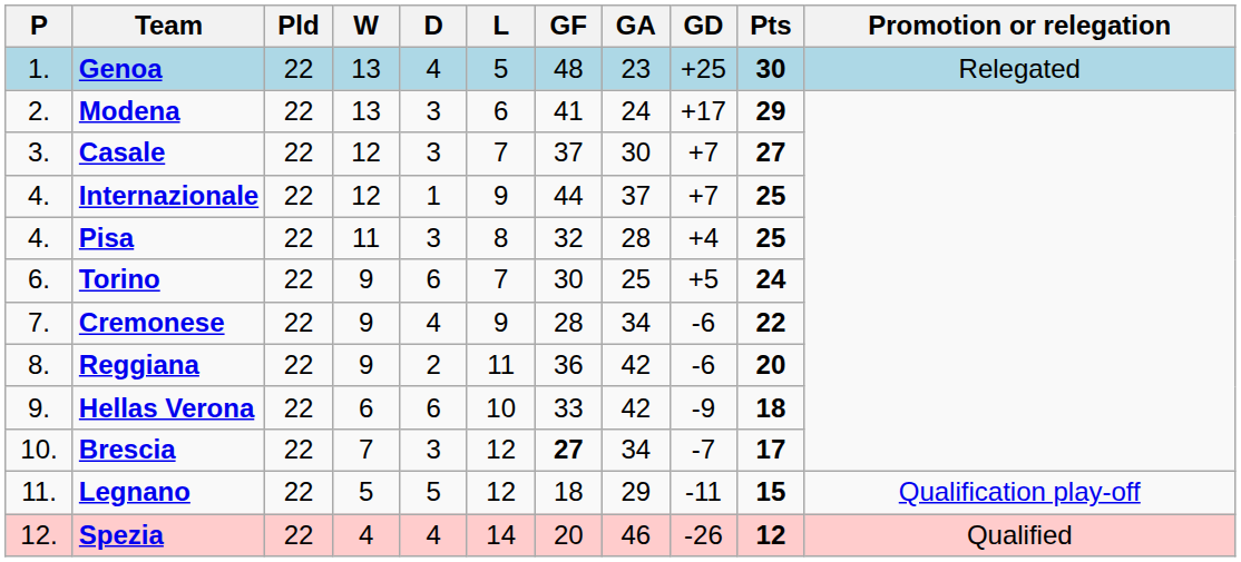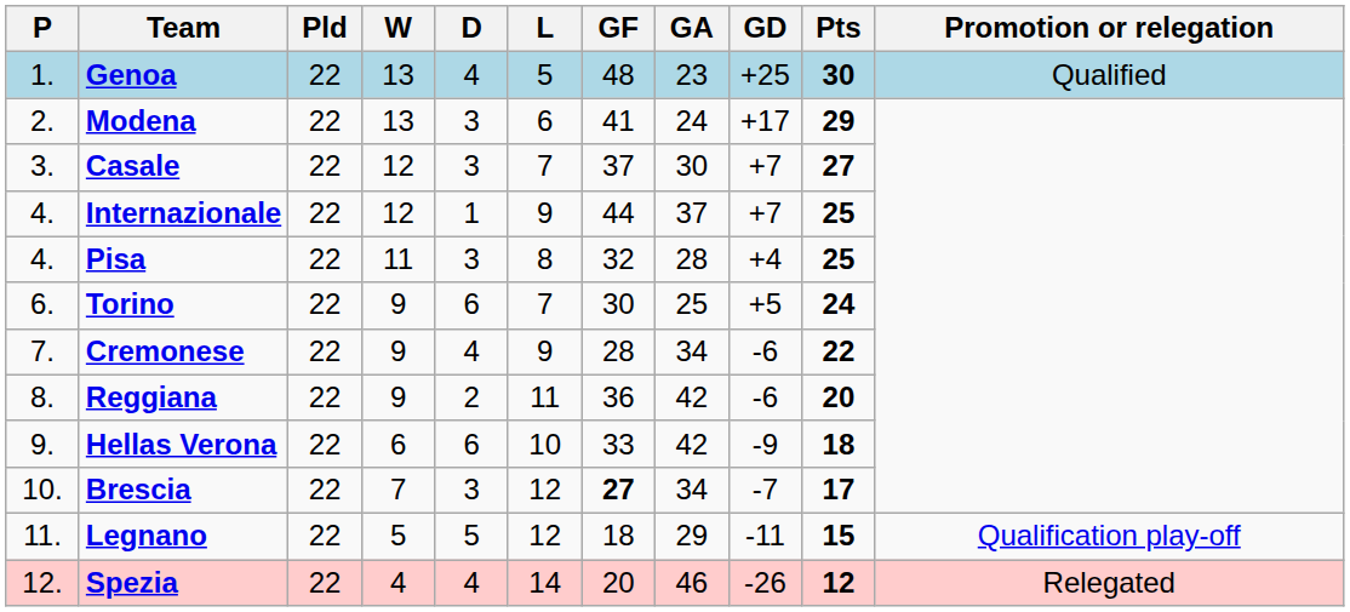 <table class="wikitable sortable" style="text-align: center;">
 <tr>
 <th width=33>P<br></th>
 <th>Team<br></th>
 <th width=33>Pld<br></th>
 <th width=33>W<br></th>
 <th width=33>D<br></th>
 <th width=33>L<br></th>
 <th width=33>GF<br></th>
 <th width=33>GA<br></th>
 <th width=33>GD<br></th>
 <th width=33>Pts<br></th>
 <th class="unsortable" width=250>Promotion or relegation<br></th>
 </tr>
 <tr style="background: lightblue;">
 <td>1.</td>
 <td align="left"><strong><a href='#'>Genoa</a></strong></td>
 <td>22</td>
 <td>13</td>
 <td>4</td>
 <td>5</td>
 <td>48</td>
 <td>23</td>
 <td>+25</td>
 <td><strong>30</strong></td>
-<td>Relegated</td>
+<td>Qualified</td>
 </tr>
 <tr>
 <td>2.</td>
 <td align="left"><strong><a href='#'>Modena</a></strong></td>
 <td>22</td>
 <td>13</td>
 <td>3</td>
 <td>6</td>
 <td>41</td>
 <td>24</td>
 <td>+17</td>
 <td><strong>29</strong></td>
 </tr>
 <tr>
 <td>3.</td>
 <td align="left"><strong><a href='#'>Casale</a></strong></td>
 <td>22</td>
 <td>12</td>
 <td>3</td>
 <td>7</td>
 <td>37</td>
 <td>30</td>
 <td>+7</td>
 <td><strong>27</strong></td>
 </tr>
 <tr>
 <td>4.</td>
 <td align="left"><strong><a href='#'>Internazionale</a></strong></td>
 <td>22</td>
 <td>12</td>
 <td>1</td>
 <td>9</td>
 <td>44</td>
 <td>37</td>
 <td>+7</td>
 <td><strong>25</strong></td>
 </tr>
 <tr>
 <td>4.</td>
 <td align="left"><strong><a href='#'>Pisa</a></strong></td>
 <td>22</td>
 <td>11</td>
 <td>3</td>
 <td>8</td>
 <td>32</td>
 <td>28</td>
 <td>+4</td>
 <td><strong>25</strong></td>
 </tr>
 <tr>
 <td>6.</td>
 <td align="left"><strong><a href='#'>Torino</a></strong></td>
 <td>22</td>
 <td>9</td>
 <td>6</td>
 <td>7</td>
 <td>30</td>
 <td>25</td>
 <td>+5</td>
 <td><strong>24</strong></td>
 </tr>
 <tr>
 <td>7.</td>
 <td align="left"><strong><a href='#'>Cremonese</a></strong></td>
 <td>22</td>
 <td>9</td>
 <td>4</td>
 <td>9</td>
 <td>28</td>
 <td>34</td>
 <td>-6</td>
 <td><strong>22</strong></td>
 </tr>
 <tr>
 <td>8.</td>
 <td align="left"><strong><a href='#'>Reggiana</a></strong></td>
 <td>22</td>
 <td>9</td>
 <td>2</td>
 <td>11</td>
 <td>36</td>
 <td>42</td>
 <td>-6</td>
 <td><strong>20</strong></td>
 </tr>
 <tr>
 <td>9.</td>
 <td align="left"><strong><a href='#'>Hellas Verona</a></strong></td>
 <td>22</td>
 <td>6</td>
 <td>6</td>
 <td>10</td>
 <td>33</td>
 <td>42</td>
 <td>-9</td>
 <td><strong>18</strong></td>
 </tr>
 <tr>
 <td>10.</td>
 <td align="left"><strong><a href='#'>Brescia</a></strong></td>
 <td>22</td>
 <td>7</td>
 <td>3</td>
 <td>12</td>
 <td><strong>27</strong></td>
 <td>34</td>
 <td>-7</td>
 <td><strong>17</strong></td>
 </tr>
 <tr>
 <td>11.</td>
 <td align="left"><strong><a href='#'>Legnano</a></strong></td>
 <td>22</td>
 <td>5</td>
 <td>5</td>
 <td>12</td>
 <td>18</td>
 <td>29</td>
 <td>-11</td>
 <td><strong>15</strong></td>
 <td><a href='#'>Qualification play-off</a></td>
 </tr>
 <tr style="background:#FFCCCC">
 <td>12.</td>
 <td align="left"><strong><a href='#'>Spezia</a></strong></td>
 <td>22</td>
 <td>4</td>
 <td>4</td>
 <td>14</td>
 <td>20</td>
 <td>46</td>
 <td>-26</td>
 <td><strong>12</strong></td>
-<td>Qualified</td>
+<td>Relegated</td>
 </tr>
 </table>
